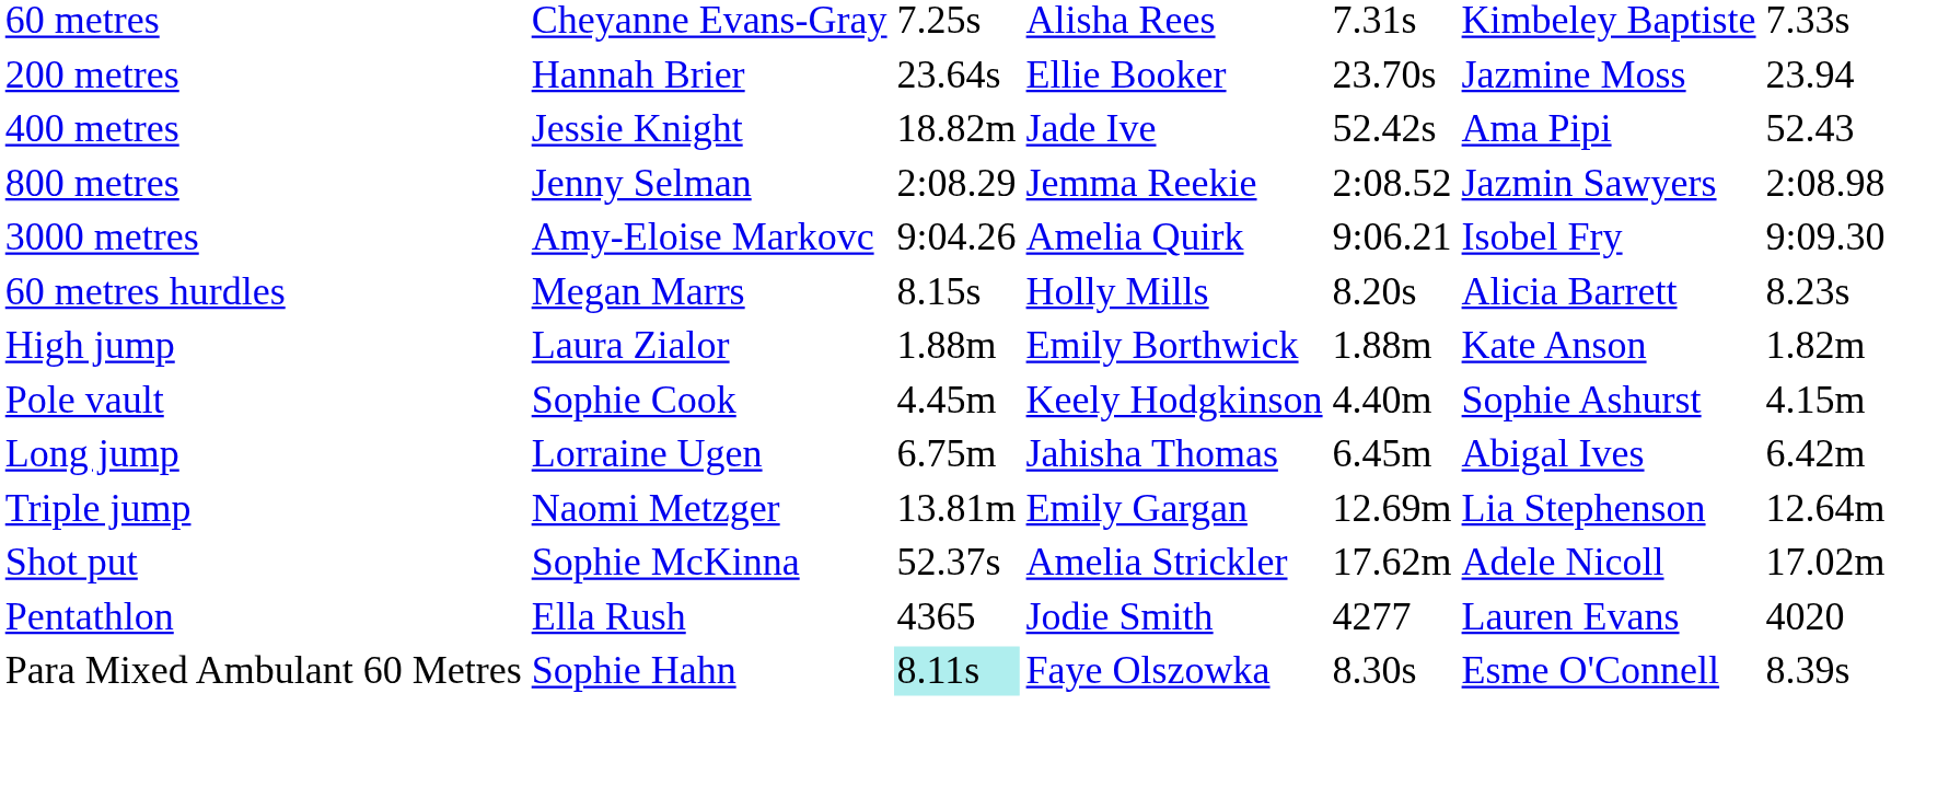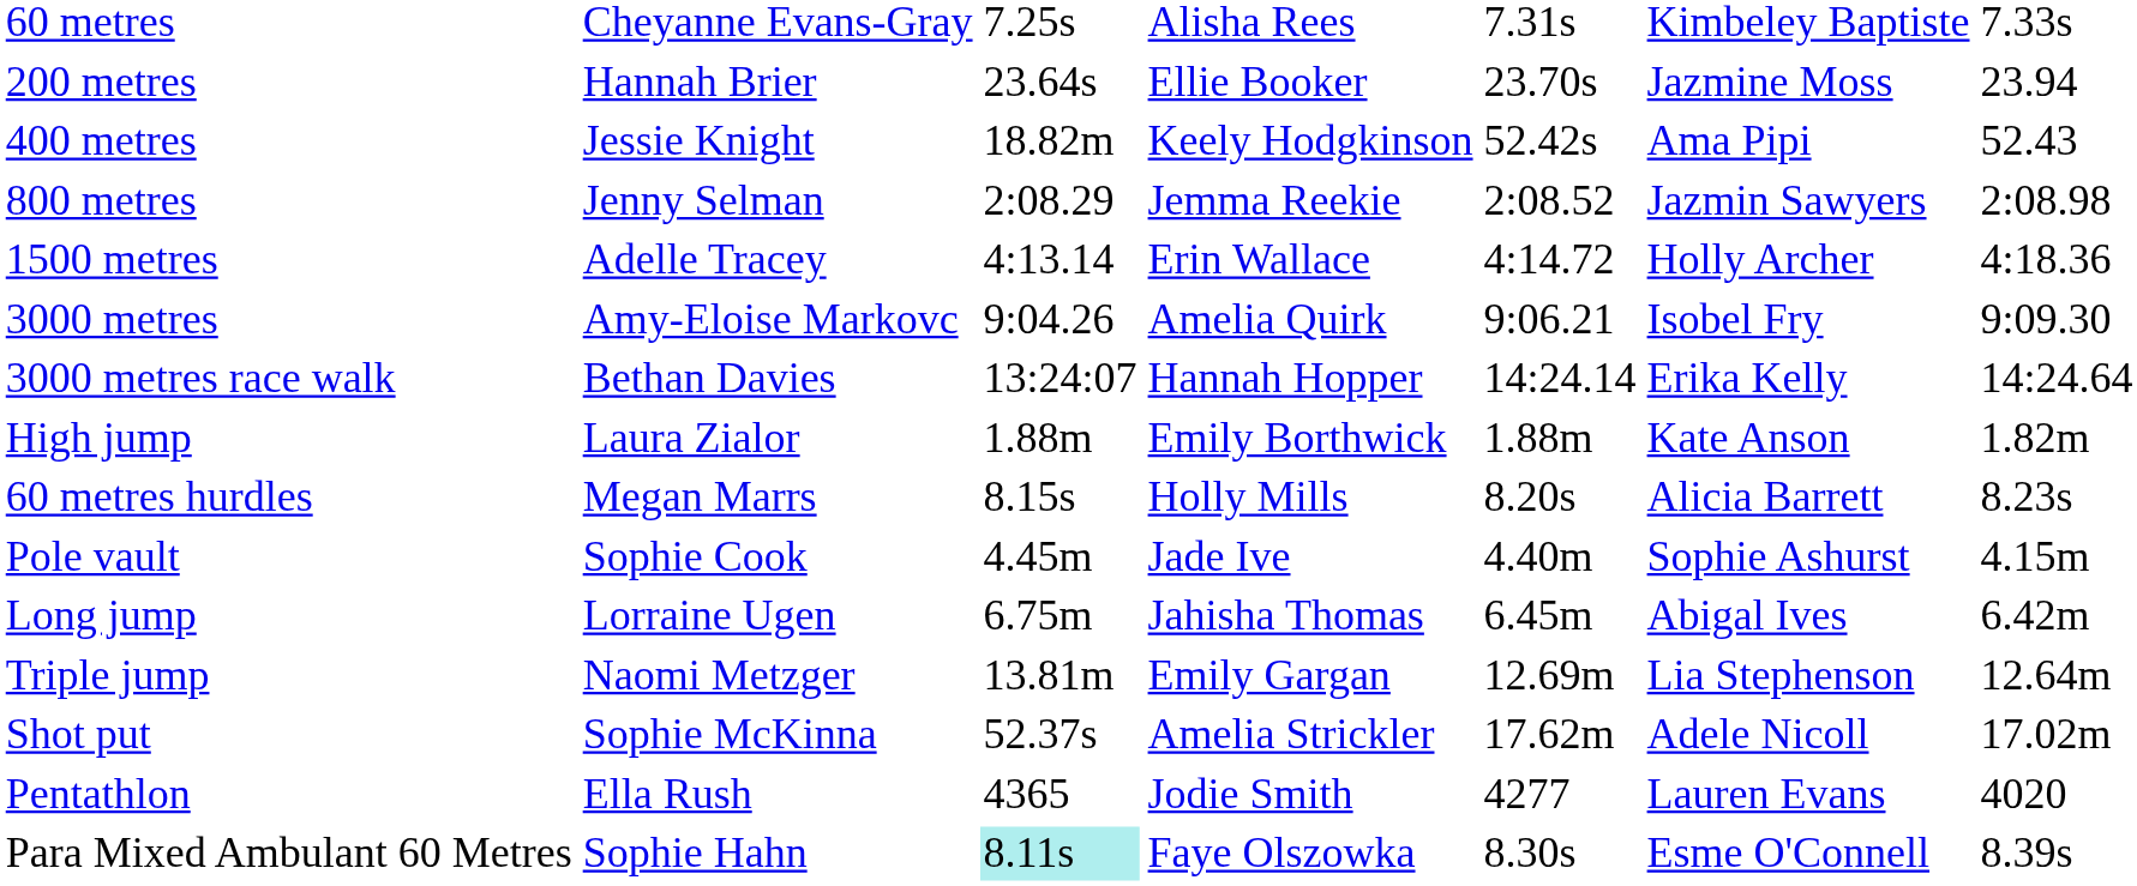 <table>
 <tr>
 <td><a href='#'>60 metres</a></td>
 <td><a href='#'>Cheyanne Evans-Gray</a></td>
 <td>7.25s</td>
 <td><a href='#'>Alisha Rees</a></td>
 <td>7.31s </td>
 <td><a href='#'>Kimbeley Baptiste</a></td>
 <td>7.33s</td>
 </tr>
 <tr>
 <td><a href='#'>200 metres</a></td>
 <td><a href='#'>Hannah Brier</a></td>
 <td>23.64s </td>
 <td><a href='#'>Ellie Booker</a></td>
 <td>23.70s </td>
 <td><a href='#'>Jazmine Moss</a></td>
 <td>23.94</td>
 </tr>
 <tr>
 <td><a href='#'>400 metres</a></td>
 <td><a href='#'>Jessie Knight</a></td>
 <td>18.82m </td>
-<td><a href='#'>Jade Ive</a></td>
+<td><a href='#'>Keely Hodgkinson</a></td>
 <td>52.42s </td>
 <td><a href='#'>Ama Pipi</a></td>
 <td>52.43</td>
 </tr>
 <tr>
 <td><a href='#'>800 metres</a></td>
 <td><a href='#'>Jenny Selman</a></td>
 <td>2:08.29</td>
 <td><a href='#'>Jemma Reekie</a></td>
 <td>2:08.52</td>
 <td><a href='#'>Jazmin Sawyers</a></td>
 <td>2:08.98</td>
 </tr>
 <tr>
+<td><a href='#'>1500 metres</a></td>
+<td><a href='#'>Adelle Tracey</a></td>
+<td>4:13.14</td>
+<td><a href='#'>Erin Wallace</a></td>
+<td>4:14.72</td>
+<td><a href='#'>Holly Archer</a></td>
+<td>4:18.36</td>
+</tr>
+<tr>
 <td><a href='#'>3000 metres</a></td>
 <td><a href='#'>Amy-Eloise Markovc</a></td>
 <td>9:04.26</td>
 <td><a href='#'>Amelia Quirk</a></td>
 <td>9:06.21 </td>
 <td><a href='#'>Isobel Fry</a></td>
 <td>9:09.30</td>
+</tr>
+<tr>
+<td><a href='#'>3000 metres race walk</a></td>
+<td><a href='#'>Bethan Davies</a></td>
+<td>13:24:07 </td>
+<td><a href='#'>Hannah Hopper</a></td>
+<td>14:24.14 </td>
+<td><a href='#'>Erika Kelly</a></td>
+<td>14:24.64 </td>
+</tr>
+<tr>
+<td><a href='#'>High jump</a></td>
+<td><a href='#'>Laura Zialor</a></td>
+<td>1.88m</td>
+<td><a href='#'>Emily Borthwick</a></td>
+<td>1.88m</td>
+<td><a href='#'>Kate Anson</a></td>
+<td>1.82m </td>
 </tr>
 <tr>
 <td><a href='#'>60 metres hurdles</a></td>
 <td><a href='#'>Megan Marrs</a></td>
 <td>8.15s </td>
 <td><a href='#'>Holly Mills</a></td>
 <td>8.20s</td>
 <td><a href='#'>Alicia Barrett</a></td>
 <td>8.23s</td>
 </tr>
 <tr>
-<td><a href='#'>High jump</a></td>
-<td><a href='#'>Laura Zialor</a></td>
-<td>1.88m</td>
-<td><a href='#'>Emily Borthwick</a></td>
-<td>1.88m</td>
-<td><a href='#'>Kate Anson</a></td>
-<td>1.82m </td>
-</tr>
-<tr>
 <td><a href='#'>Pole vault</a></td>
 <td><a href='#'>Sophie Cook</a></td>
 <td>4.45m </td>
-<td><a href='#'>Keely Hodgkinson</a></td>
+<td><a href='#'>Jade Ive</a></td>
 <td>4.40m </td>
 <td><a href='#'>Sophie Ashurst</a></td>
 <td>4.15m </td>
 </tr>
 <tr>
 <td><a href='#'>Long jump</a></td>
 <td><a href='#'>Lorraine Ugen</a></td>
 <td>6.75m </td>
 <td><a href='#'>Jahisha Thomas</a></td>
 <td>6.45m</td>
 <td><a href='#'>Abigal Ives</a></td>
 <td>6.42m</td>
 </tr>
 <tr>
 <td><a href='#'>Triple jump</a></td>
 <td><a href='#'>Naomi Metzger</a></td>
 <td>13.81m</td>
 <td><a href='#'>Emily Gargan</a></td>
 <td>12.69m </td>
 <td><a href='#'>Lia Stephenson</a></td>
 <td>12.64m </td>
 </tr>
 <tr>
 <td><a href='#'>Shot put</a></td>
 <td><a href='#'>Sophie McKinna</a></td>
 <td>52.37s</td>
 <td><a href='#'>Amelia Strickler</a></td>
 <td>17.62m </td>
 <td><a href='#'>Adele Nicoll</a></td>
 <td>17.02m </td>
 </tr>
 <tr>
 <td><a href='#'>Pentathlon</a></td>
 <td><a href='#'>Ella Rush</a></td>
 <td>4365 </td>
 <td><a href='#'>Jodie Smith</a></td>
 <td>4277 </td>
 <td><a href='#'>Lauren Evans</a></td>
 <td>4020 </td>
 </tr>
 <tr>
 <td>Para Mixed Ambulant 60 Metres</td>
 <td><a href='#'>Sophie Hahn</a></td>
 <td style="background: paleturquoise;">8.11s </td>
 <td><a href='#'>Faye Olszowka</a></td>
 <td>8.30s</td>
 <td><a href='#'>Esme O'Connell</a></td>
 <td>8.39s </td>
 </tr>
 </table>
